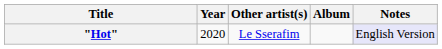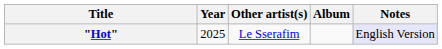 <table class="wikitable plainrowheaders" style="text-align:center;">
 <tr>
 <th scope="col" style="width:15em;">Title</th>
 <th scope="col">Year</th>
 <th scope="col">Other artist(s)</th>
 <th scope="col">Album</th>
 <th scope="col">Notes</th>
 </tr>
 <tr>
 <th scope="row">"<a href='#'>Hot</a>"</th>
-<td>2020</td>
+<td>2025</td>
 <td><a href='#'>Le Sserafim</a></td>
 <td></td>
 <td style="background: lavender;">English Version</td>
 </tr>
 </table>
